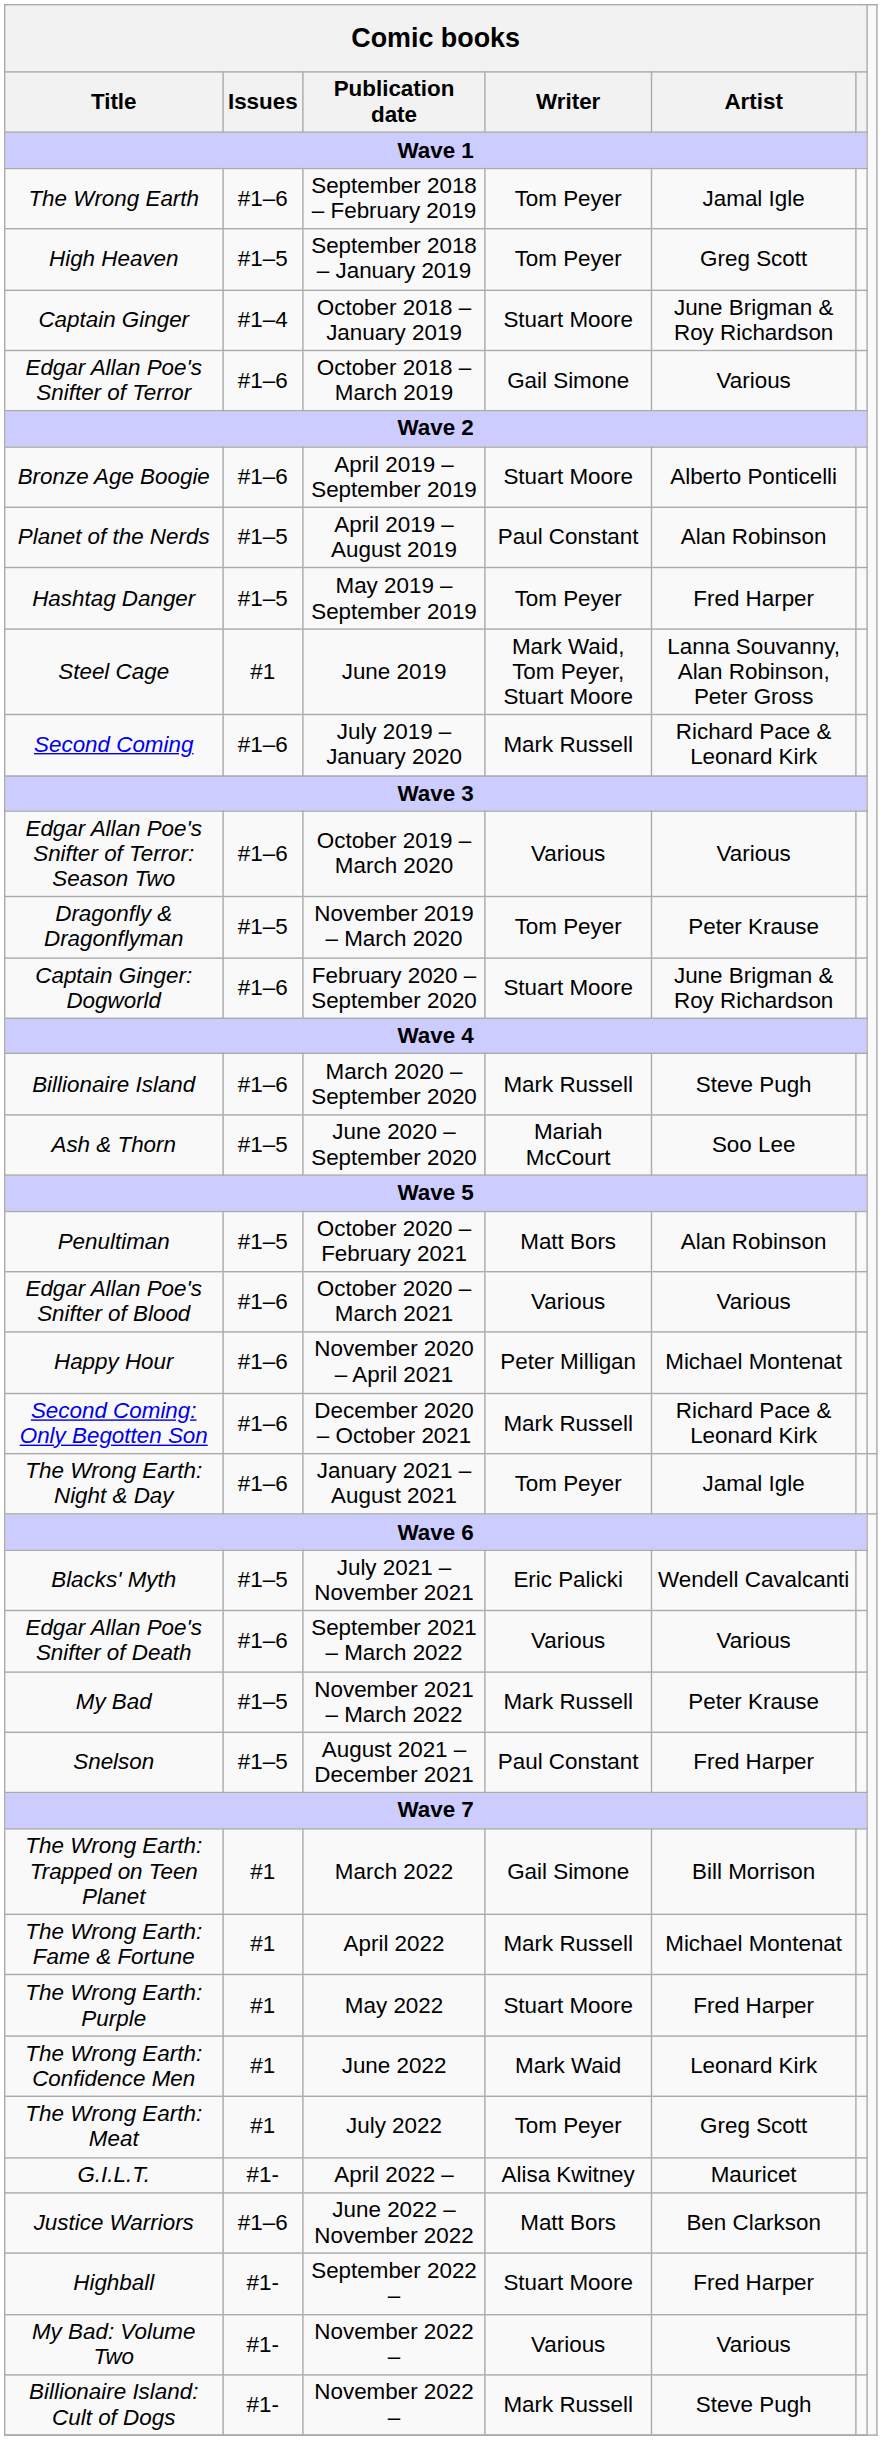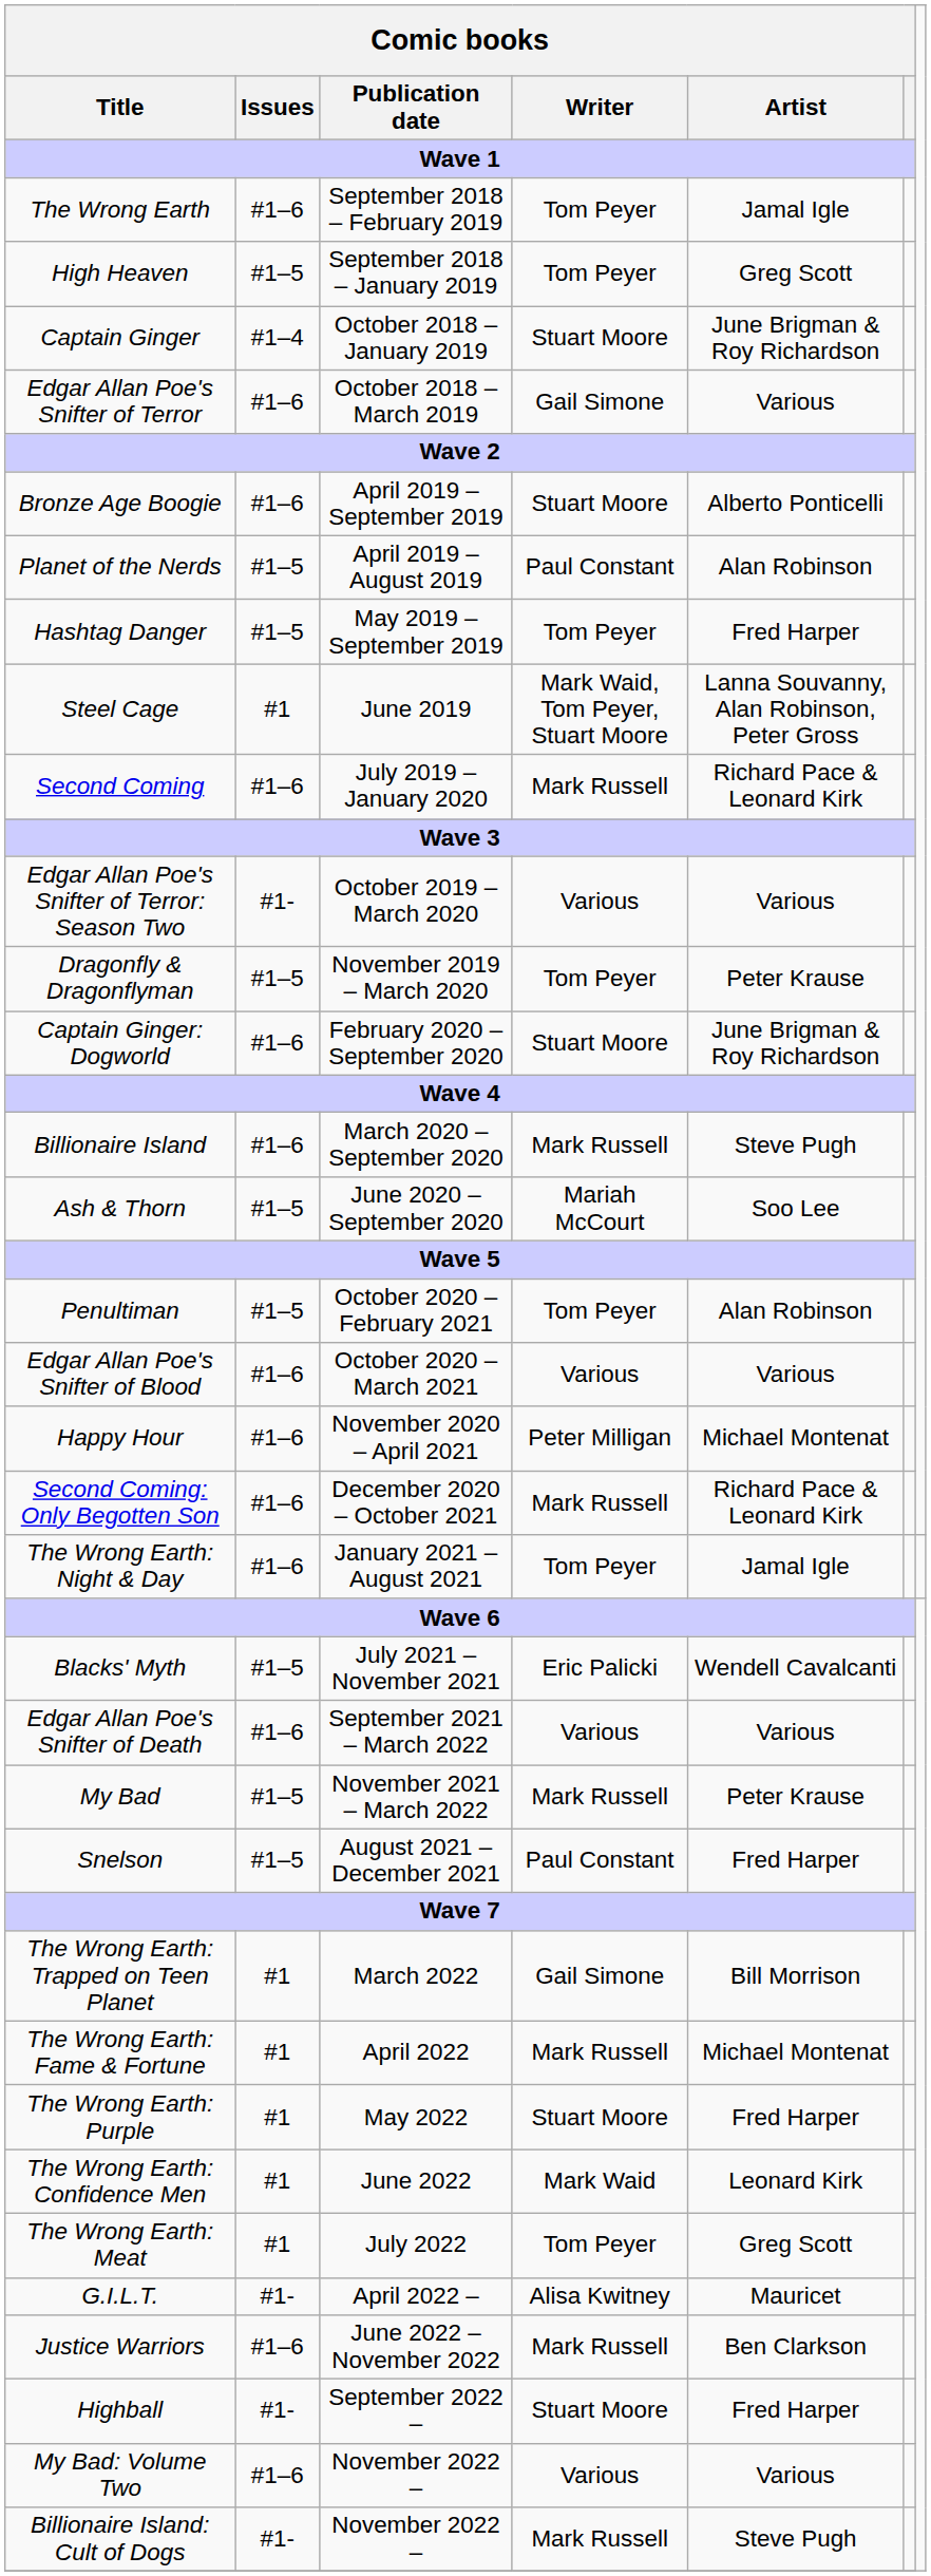 <table class="wikitable collapsible sortable" style="text-align:center;" border="1" width="100%">
 <tr style="height: 3em;">
 <th colspan="6" scope="row"><big><strong>Comic books</strong></big></th>
 </tr>
 <tr>
 <th scope="col" align="center" width="25%">Title</th>
 <th scope="col" class=unsortable>Issues</th>
 <th>Publication date</th>
 <th scope="col" align="center">Writer</th>
 <th scope="col" align="center" class=unsortable>Artist</th>
 <th scope="col" align="center" class=unsortable></th>
 </tr>
 <tr>
 <th colspan="6" style="background-color:#ccccff;">Wave 1</th>
 </tr>
 <tr>
 <td><em>The Wrong Earth</em></td>
 <td>#1–6</td>
 <td>September 2018 – February 2019</td>
 <td>Tom Peyer</td>
 <td>Jamal Igle</td>
 <td></td>
 </tr>
 <tr>
 <td><em>High Heaven</em></td>
 <td>#1–5</td>
 <td>September 2018 – January 2019</td>
 <td>Tom Peyer</td>
 <td>Greg Scott</td>
 <td></td>
 </tr>
 <tr>
 <td><em>Captain Ginger</em></td>
 <td>#1–4</td>
 <td>October 2018 – January 2019</td>
 <td>Stuart Moore</td>
 <td>June Brigman & Roy Richardson</td>
 <td></td>
 </tr>
 <tr>
 <td><em>Edgar Allan Poe's Snifter of Terror</em></td>
 <td>#1–6</td>
 <td>October 2018 – March 2019</td>
 <td>Gail Simone</td>
 <td>Various</td>
 <td></td>
 </tr>
 <tr>
 <th colspan="6" style="background-color:#ccccff;">Wave 2</th>
 </tr>
 <tr>
 <td><em>Bronze Age Boogie</em></td>
 <td>#1–6</td>
 <td>April 2019 – September 2019</td>
 <td>Stuart Moore</td>
 <td>Alberto Ponticelli</td>
 <td></td>
 </tr>
 <tr>
 <td><em>Planet of the Nerds</em></td>
 <td>#1–5</td>
 <td>April 2019 – August 2019</td>
 <td>Paul Constant</td>
 <td>Alan Robinson</td>
 <td></td>
 </tr>
 <tr>
 <td><em>Hashtag Danger</em></td>
 <td>#1–5</td>
 <td>May 2019 – September 2019</td>
 <td>Tom Peyer</td>
 <td>Fred Harper</td>
 <td></td>
 </tr>
 <tr>
 <td><em>Steel Cage</em></td>
 <td>#1</td>
 <td>June 2019</td>
 <td>Mark Waid, Tom Peyer, Stuart Moore</td>
 <td>Lanna Souvanny, Alan Robinson, Peter Gross</td>
 <td></td>
 </tr>
 <tr>
 <td><em><a href='#'>Second Coming</a></em></td>
 <td>#1–6</td>
 <td>July 2019 – January 2020</td>
 <td>Mark Russell</td>
 <td>Richard Pace & Leonard Kirk</td>
 <td></td>
 </tr>
 <tr>
 <th colspan="6" style="background-color:#ccccff;">Wave 3</th>
 </tr>
 <tr>
 <td><em>Edgar Allan Poe's Snifter of Terror: Season Two</em></td>
-<td>#1–6</td>
+<td>#1-</td>
 <td>October 2019 – March 2020</td>
 <td>Various</td>
 <td>Various</td>
 <td></td>
 </tr>
 <tr>
 <td><em>Dragonfly & Dragonflyman</em></td>
 <td>#1–5</td>
 <td>November 2019 – March 2020</td>
 <td>Tom Peyer</td>
 <td>Peter Krause</td>
 <td></td>
 </tr>
 <tr>
 <td><em>Captain Ginger: Dogworld</em></td>
 <td>#1–6</td>
 <td>February 2020 – September 2020</td>
 <td>Stuart Moore</td>
 <td>June Brigman & Roy Richardson</td>
 <td></td>
 </tr>
 <tr>
 <th colspan="6" style="background-color:#ccccff;">Wave 4</th>
 </tr>
 <tr>
 <td><em>Billionaire Island</em></td>
 <td>#1–6</td>
 <td>March 2020 – September 2020</td>
 <td>Mark Russell</td>
 <td>Steve Pugh</td>
 <td></td>
 </tr>
 <tr>
 <td><em>Ash & Thorn</em></td>
 <td>#1–5</td>
 <td>June 2020 – September 2020</td>
 <td>Mariah McCourt</td>
 <td>Soo Lee</td>
 <td></td>
 </tr>
 <tr>
 <th colspan="6" style="background-color:#ccccff;">Wave 5</th>
 </tr>
 <tr>
 <td><em>Penultiman</em></td>
 <td>#1–5</td>
 <td>October 2020 – February 2021</td>
-<td>Matt Bors</td>
+<td>Tom Peyer</td>
 <td>Alan Robinson</td>
 <td></td>
 </tr>
 <tr>
 <td><em>Edgar Allan Poe's Snifter of Blood</em></td>
 <td>#1–6</td>
 <td>October 2020 – March 2021</td>
 <td>Various</td>
 <td>Various</td>
 <td></td>
 </tr>
 <tr>
 <td><em>Happy Hour</em></td>
 <td>#1–6</td>
 <td>November 2020 – April 2021</td>
 <td>Peter Milligan</td>
 <td>Michael Montenat</td>
 <td></td>
 </tr>
 <tr>
 <td><em><a href='#'>Second Coming: Only Begotten Son</a></em></td>
 <td>#1–6</td>
 <td>December 2020 – October 2021</td>
 <td>Mark Russell</td>
 <td>Richard Pace & Leonard Kirk</td>
 <td></td>
 </tr>
 <tr>
 <td><em>The Wrong Earth: Night & Day</em></td>
 <td>#1–6</td>
 <td>January 2021 – August 2021</td>
 <td>Tom Peyer</td>
 <td>Jamal Igle</td>
 <td></td>
 <td></td>
 </tr>
 <tr>
 <th colspan="6" style="background-color:#ccccff;">Wave 6</th>
 </tr>
 <tr>
 <td><em>Blacks' Myth</em></td>
 <td>#1–5</td>
 <td>July 2021 – November 2021</td>
 <td>Eric Palicki</td>
 <td>Wendell Cavalcanti</td>
 <td></td>
 </tr>
 <tr>
 <td><em>Edgar Allan Poe's Snifter of Death</em></td>
 <td>#1–6</td>
 <td>September 2021 – March 2022</td>
 <td>Various</td>
 <td>Various</td>
 <td></td>
 </tr>
 <tr>
 <td><em>My Bad</em></td>
 <td>#1–5</td>
 <td>November 2021 – March 2022</td>
 <td>Mark Russell</td>
 <td>Peter Krause</td>
 <td></td>
 </tr>
 <tr>
 <td><em>Snelson</em></td>
 <td>#1–5</td>
 <td>August 2021 – December 2021</td>
 <td>Paul Constant</td>
 <td>Fred Harper</td>
 <td></td>
 </tr>
 <tr>
 <th colspan="6" style="background-color:#ccccff;">Wave 7</th>
 </tr>
 <tr>
 <td><em>The Wrong Earth: Trapped on Teen Planet</em></td>
 <td>#1</td>
 <td>March 2022</td>
 <td>Gail Simone</td>
 <td>Bill Morrison</td>
 <td></td>
 </tr>
 <tr>
 <td><em>The Wrong Earth: Fame & Fortune</em></td>
 <td>#1</td>
 <td>April 2022</td>
 <td>Mark Russell</td>
 <td>Michael Montenat</td>
 <td></td>
 </tr>
 <tr>
 <td><em>The Wrong Earth: Purple</em></td>
 <td>#1</td>
 <td>May 2022</td>
 <td>Stuart Moore</td>
 <td>Fred Harper</td>
 <td></td>
 </tr>
 <tr>
 <td><em>The Wrong Earth: Confidence Men</em></td>
 <td>#1</td>
 <td>June 2022</td>
 <td>Mark Waid</td>
 <td>Leonard Kirk</td>
 <td></td>
 </tr>
 <tr>
 <td><em>The Wrong Earth: Meat</em></td>
 <td>#1</td>
 <td>July 2022</td>
 <td>Tom Peyer</td>
 <td>Greg Scott</td>
 <td></td>
 </tr>
 <tr>
 <td><em>G.I.L.T.</em></td>
 <td>#1-</td>
 <td>April 2022 –</td>
 <td>Alisa Kwitney</td>
 <td>Mauricet</td>
 <td></td>
 </tr>
 <tr>
 <td><em>Justice Warriors</em></td>
 <td>#1–6</td>
 <td>June 2022 – November 2022</td>
-<td>Matt Bors</td>
+<td>Mark Russell</td>
 <td>Ben Clarkson</td>
 <td></td>
 </tr>
 <tr>
 <td><em>Highball</em></td>
 <td>#1-</td>
 <td>September 2022 –</td>
 <td>Stuart Moore</td>
 <td>Fred Harper</td>
 <td></td>
 </tr>
 <tr>
 <td><em>My Bad: Volume Two</em></td>
-<td>#1-</td>
+<td>#1–6</td>
 <td>November 2022 –</td>
 <td>Various</td>
 <td>Various</td>
 <td></td>
 </tr>
 <tr>
 <td><em>Billionaire Island: Cult of Dogs</em></td>
 <td>#1-</td>
 <td>November 2022 –</td>
 <td>Mark Russell</td>
 <td>Steve Pugh</td>
 <td></td>
 </tr>
 <tr>
 </tr>
 </table>
